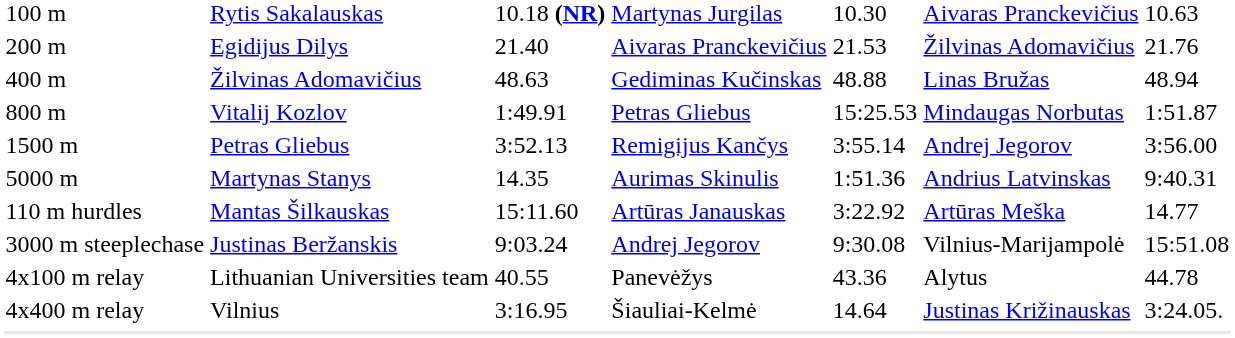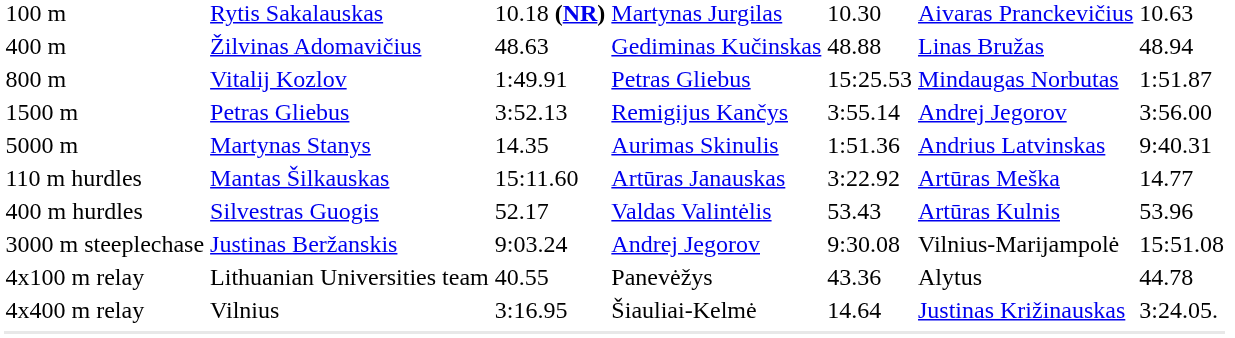 <table>
 <tr>
 <td>100 m</td>
 <td><a href='#'>Rytis Sakalauskas</a></td>
 <td>10.18 <strong>(<a href='#'>NR</a>)</strong></td>
 <td><a href='#'>Martynas Jurgilas</a></td>
 <td>10.30</td>
 <td><a href='#'>Aivaras Pranckevičius</a></td>
 <td>10.63</td>
-</tr>
-<tr>
-<td>200 m</td>
-<td><a href='#'>Egidijus Dilys</a></td>
-<td>21.40</td>
-<td><a href='#'>Aivaras Pranckevičius</a></td>
-<td>21.53</td>
-<td><a href='#'>Žilvinas Adomavičius</a></td>
-<td>21.76</td>
 </tr>
 <tr>
 <td>400 m</td>
 <td><a href='#'>Žilvinas Adomavičius</a></td>
 <td>48.63</td>
 <td><a href='#'>Gediminas Kučinskas</a></td>
 <td>48.88</td>
 <td><a href='#'>Linas Bružas</a></td>
 <td>48.94</td>
 </tr>
 <tr>
 <td>800 m</td>
 <td><a href='#'>Vitalij Kozlov</a></td>
 <td>1:49.91</td>
 <td><a href='#'>Petras Gliebus</a></td>
 <td>15:25.53</td>
 <td><a href='#'>Mindaugas Norbutas</a></td>
 <td>1:51.87</td>
 </tr>
 <tr>
 <td>1500 m</td>
 <td><a href='#'>Petras Gliebus</a></td>
 <td>3:52.13</td>
 <td><a href='#'>Remigijus Kančys</a></td>
 <td>3:55.14</td>
 <td><a href='#'>Andrej Jegorov</a></td>
 <td>3:56.00</td>
 </tr>
 <tr>
 <td>5000 m</td>
 <td><a href='#'>Martynas Stanys</a></td>
 <td>14.35</td>
 <td><a href='#'>Aurimas Skinulis</a></td>
 <td>1:51.36</td>
 <td><a href='#'>Andrius Latvinskas</a></td>
 <td>9:40.31</td>
 </tr>
 <tr>
 <td>110 m hurdles</td>
 <td><a href='#'>Mantas Šilkauskas</a></td>
 <td>15:11.60</td>
 <td><a href='#'>Artūras Janauskas</a></td>
 <td>3:22.92</td>
 <td><a href='#'>Artūras Meška</a></td>
 <td>14.77</td>
 </tr>
 <tr>
+<td>400 m hurdles</td>
+<td><a href='#'>Silvestras Guogis</a></td>
+<td>52.17</td>
+<td><a href='#'>Valdas Valintėlis</a></td>
+<td>53.43</td>
+<td><a href='#'>Artūras Kulnis</a></td>
+<td>53.96</td>
+</tr>
+<tr>
 <td>3000 m steeplechase</td>
 <td><a href='#'>Justinas Beržanskis</a></td>
 <td>9:03.24</td>
 <td><a href='#'>Andrej Jegorov</a></td>
 <td>9:30.08</td>
 <td>Vilnius-Marijampolė</td>
 <td>15:51.08</td>
 </tr>
 <tr>
 <td>4x100 m relay</td>
 <td>Lithuanian Universities team</td>
 <td>40.55</td>
 <td>Panevėžys</td>
 <td>43.36</td>
 <td>Alytus</td>
 <td>44.78</td>
 </tr>
 <tr>
 <td>4x400 m relay</td>
 <td>Vilnius</td>
 <td>3:16.95</td>
 <td>Šiauliai-Kelmė</td>
 <td>14.64</td>
 <td><a href='#'>Justinas Križinauskas</a></td>
 <td>3:24.05.</td>
 </tr>
 <tr>
 </tr>
 <tr bgcolor= e8e8e8>
 <td colspan=7></td>
 </tr>
 </table>
